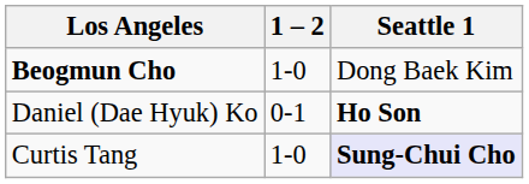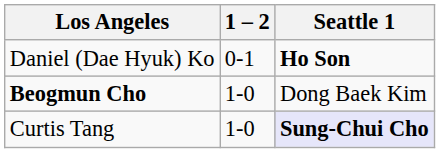 <table class="wikitable">
 <tr>
 <th>Los Angeles</th>
 <th>1 – 2</th>
 <th>Seattle 1</th>
 </tr>
 <tr>
+<td>Daniel (Dae Hyuk) Ko</td>
+<td>0-1</td>
+<td><strong>Ho Son</strong></td>
+</tr>
+<tr>
 <td><strong>Beogmun Cho</strong></td>
 <td>1-0</td>
 <td>Dong Baek Kim</td>
-</tr>
-<tr>
-<td>Daniel (Dae Hyuk) Ko</td>
-<td>0-1</td>
-<td><strong>Ho Son</strong></td>
 </tr>
 <tr>
 <td>Curtis Tang</td>
 <td>1-0</td>
 <td style="background: lavender;"><strong>Sung-Chui Cho</strong></td>
 </tr>
 </table>
